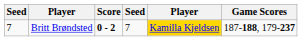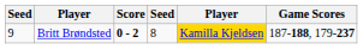 <table class="wikitable">
 <tr>
 <th>Seed</th>
 <th>Player</th>
 <th>Score</th>
 <th>Seed</th>
 <th>Player</th>
 <th>Game Scores</th>
 </tr>
 <tr>
-<td>7</td>
+<td>9</td>
 <td> <a href='#'>Britt Brøndsted</a></td>
 <td><strong>0 - 2</strong></td>
-<td>7</td>
+<td>8</td>
 <td bgcolor="gold"> <a href='#'>Kamilla Kjeldsen</a></td>
 <td>187-<strong>188</strong>, 179-<strong>237</strong></td>
 </tr>
 </table>
